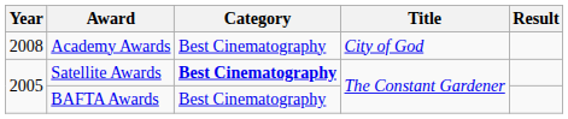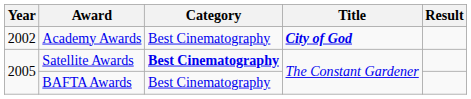 <table class="wikitable">
 <tr>
 <th>Year</th>
 <th>Award</th>
 <th>Category</th>
 <th>Title</th>
 <th>Result</th>
 </tr>
 <tr>
-<td>2008</td>
+<td>2002</td>
 <td><a href='#'>Academy Awards</a></td>
 <td><a href='#'>Best Cinematography</a></td>
-<td><em><a href='#'>City of God</a></em></td>
+<td><strong><em><a href='#'>City of God</a></em></strong></td>
 <td></td>
 </tr>
 <tr>
 <td rowspan=2>2005</td>
 <td><a href='#'>Satellite Awards</a></td>
 <td><strong><a href='#'>Best Cinematography</a></strong></td>
 <td rowspan=2><em><a href='#'>The Constant Gardener</a></em></td>
 <td></td>
 </tr>
 <tr>
 <td><a href='#'>BAFTA Awards</a></td>
 <td><a href='#'>Best Cinematography</a></td>
 <td></td>
 </tr>
 </table>
